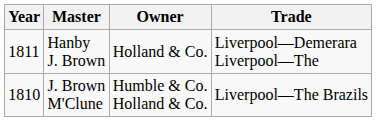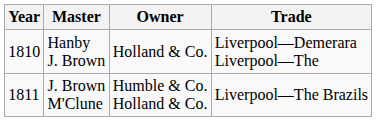 <table class="sortable wikitable">
 <tr>
 <th>Year</th>
 <th>Master</th>
 <th>Owner</th>
 <th>Trade</th>
 </tr>
 <tr>
-<td>1811</td>
+<td>1810</td>
 <td>Hanby<br>J. Brown</td>
 <td>Holland & Co.</td>
 <td>Liverpool—Demerara<br>Liverpool—The </td>
 </tr>
 <tr>
-<td>1810</td>
+<td>1811</td>
 <td>J. Brown<br>M'Clune</td>
 <td>Humble & Co.<br>Holland & Co.</td>
 <td>Liverpool—The Brazils</td>
 </tr>
 <tr>
 </tr>
 </table>
